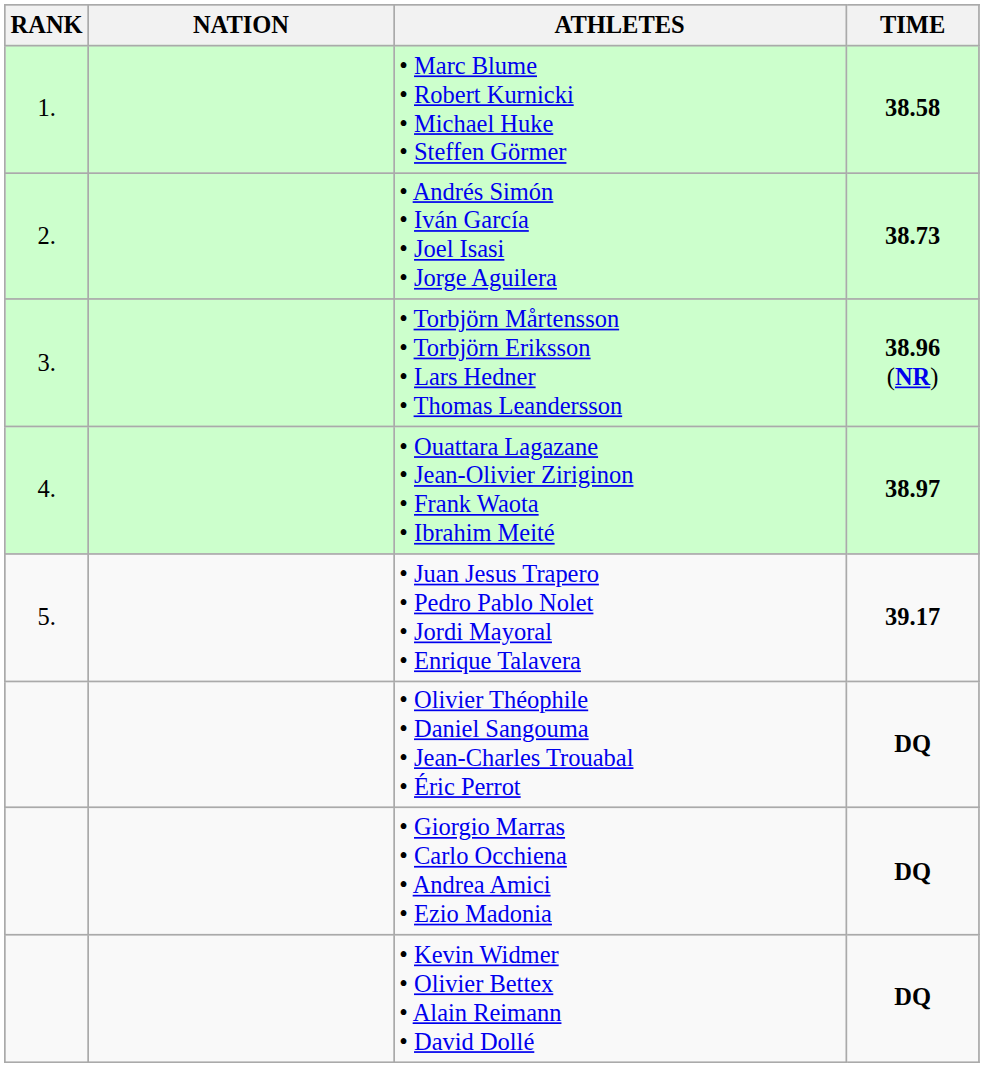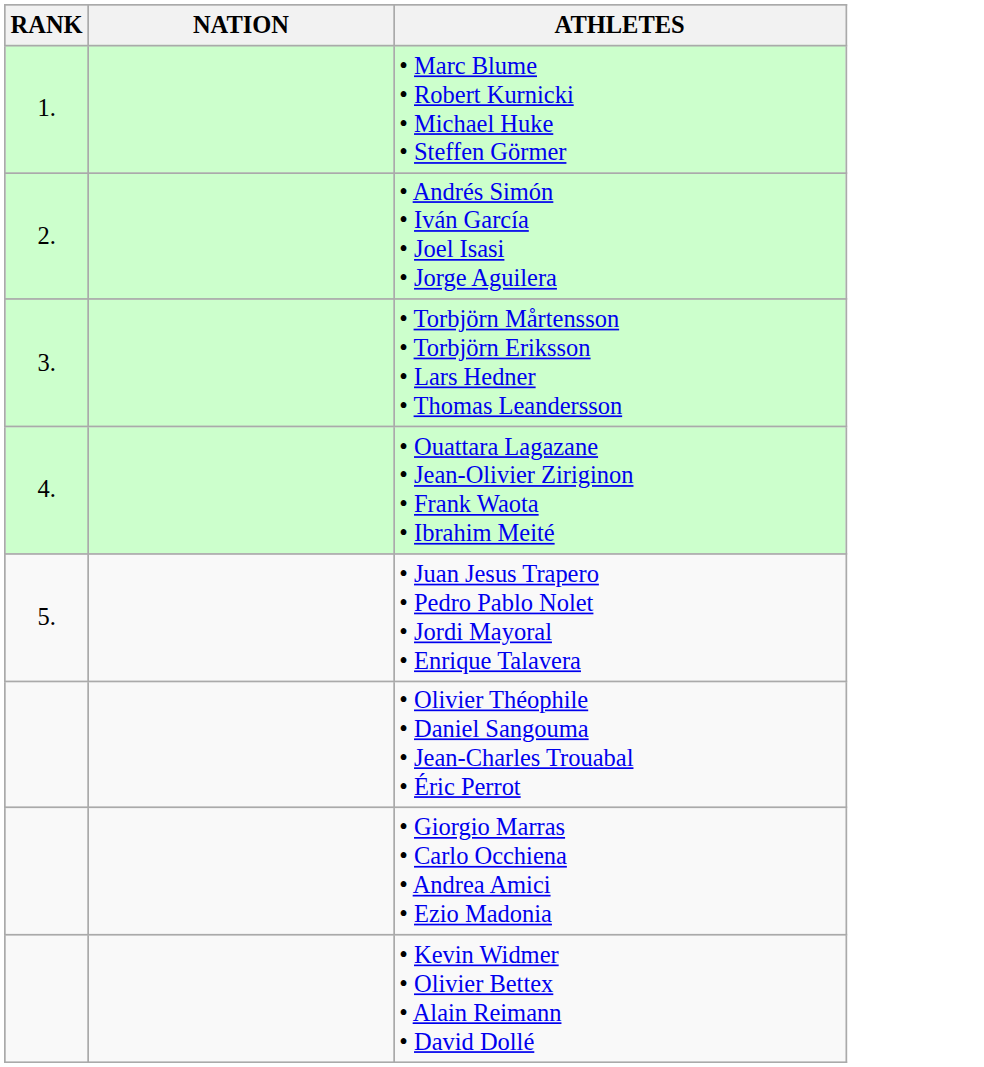 <table class="wikitable" style="border-collapse: collapse; font-size: 90%;">
 <tr>
 <th>RANK</th>
 <th style="width: 12em">NATION</th>
 <th style="width: 18em">ATHLETES</th>
-<th style="width: 5em">TIME</th>
 </tr>
 <tr style="background:#ccffcc;">
 <td align="center">1.</td>
 <td align="center"></td>
 <td>• <a href='#'>Marc Blume</a><br>• <a href='#'>Robert Kurnicki</a><br>• <a href='#'>Michael Huke</a><br>• <a href='#'>Steffen Görmer</a></td>
-<td align="center"><strong>38.58</strong></td>
 </tr>
 <tr style="background:#ccffcc;">
 <td align="center">2.</td>
 <td align="center"></td>
 <td>• <a href='#'>Andrés Simón</a><br>• <a href='#'>Iván García</a><br>• <a href='#'>Joel Isasi</a><br>• <a href='#'>Jorge Aguilera</a></td>
-<td align="center"><strong>38.73</strong></td>
 </tr>
 <tr style="background:#ccffcc;">
 <td align="center">3.</td>
 <td align="center"></td>
 <td>• <a href='#'>Torbjörn Mårtensson</a><br>• <a href='#'>Torbjörn Eriksson</a><br>• <a href='#'>Lars Hedner</a><br>• <a href='#'>Thomas Leandersson</a></td>
-<td align="center"><strong>38.96</strong><br>(<strong><a href='#'>NR</a></strong>)</td>
 </tr>
 <tr style="background:#ccffcc;">
 <td align="center">4.</td>
 <td align="center"></td>
 <td>• <a href='#'>Ouattara Lagazane</a><br>• <a href='#'>Jean-Olivier Ziriginon</a><br>• <a href='#'>Frank Waota</a><br>• <a href='#'>Ibrahim Meité</a></td>
-<td align="center"><strong>38.97</strong></td>
 </tr>
 <tr>
 <td align="center">5.</td>
 <td align="center"></td>
 <td>• <a href='#'>Juan Jesus Trapero</a><br>• <a href='#'>Pedro Pablo Nolet</a><br>• <a href='#'>Jordi Mayoral</a><br>• <a href='#'>Enrique Talavera</a></td>
-<td align="center"><strong>39.17</strong></td>
 </tr>
 <tr>
 <td align="center"></td>
 <td align="center"></td>
 <td>• <a href='#'>Olivier Théophile</a><br>• <a href='#'>Daniel Sangouma</a><br>• <a href='#'>Jean-Charles Trouabal</a><br>• <a href='#'>Éric Perrot</a></td>
-<td align="center"><strong>DQ</strong></td>
 </tr>
 <tr>
 <td align="center"></td>
 <td align="center"></td>
 <td>• <a href='#'>Giorgio Marras</a><br>• <a href='#'>Carlo Occhiena</a><br>• <a href='#'>Andrea Amici</a><br>• <a href='#'>Ezio Madonia</a></td>
-<td align="center"><strong>DQ</strong></td>
 </tr>
 <tr>
 <td align="center"></td>
 <td align="center"></td>
 <td>• <a href='#'>Kevin Widmer</a><br>• <a href='#'>Olivier Bettex</a><br>• <a href='#'>Alain Reimann</a><br>• <a href='#'>David Dollé</a></td>
-<td align="center"><strong>DQ</strong></td>
 </tr>
 </table>
